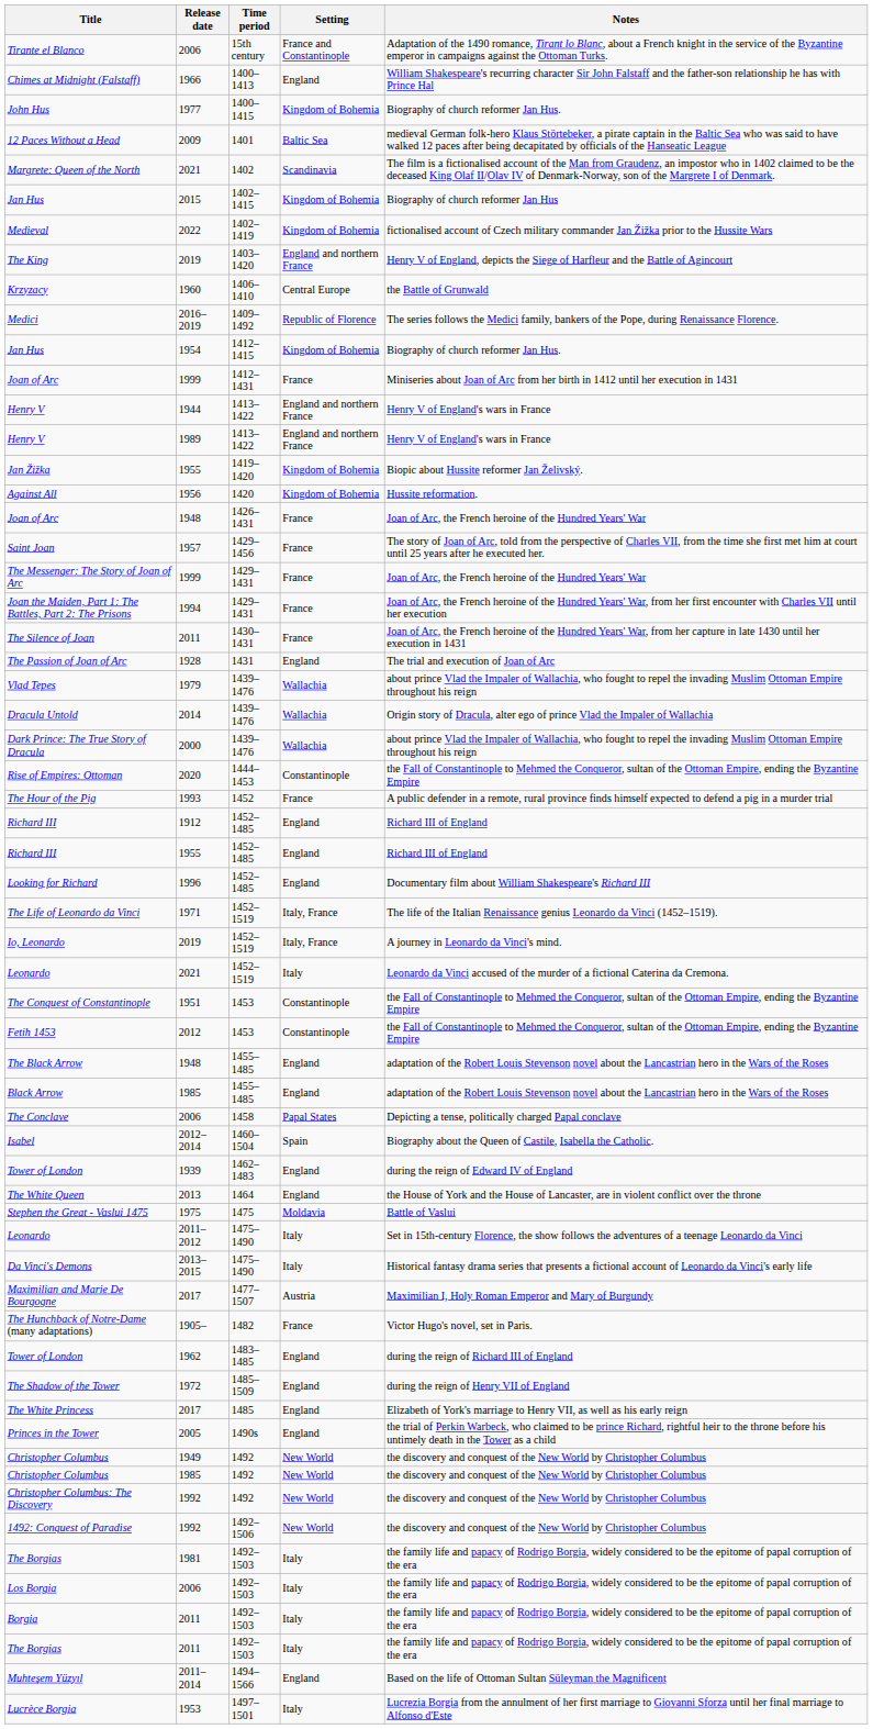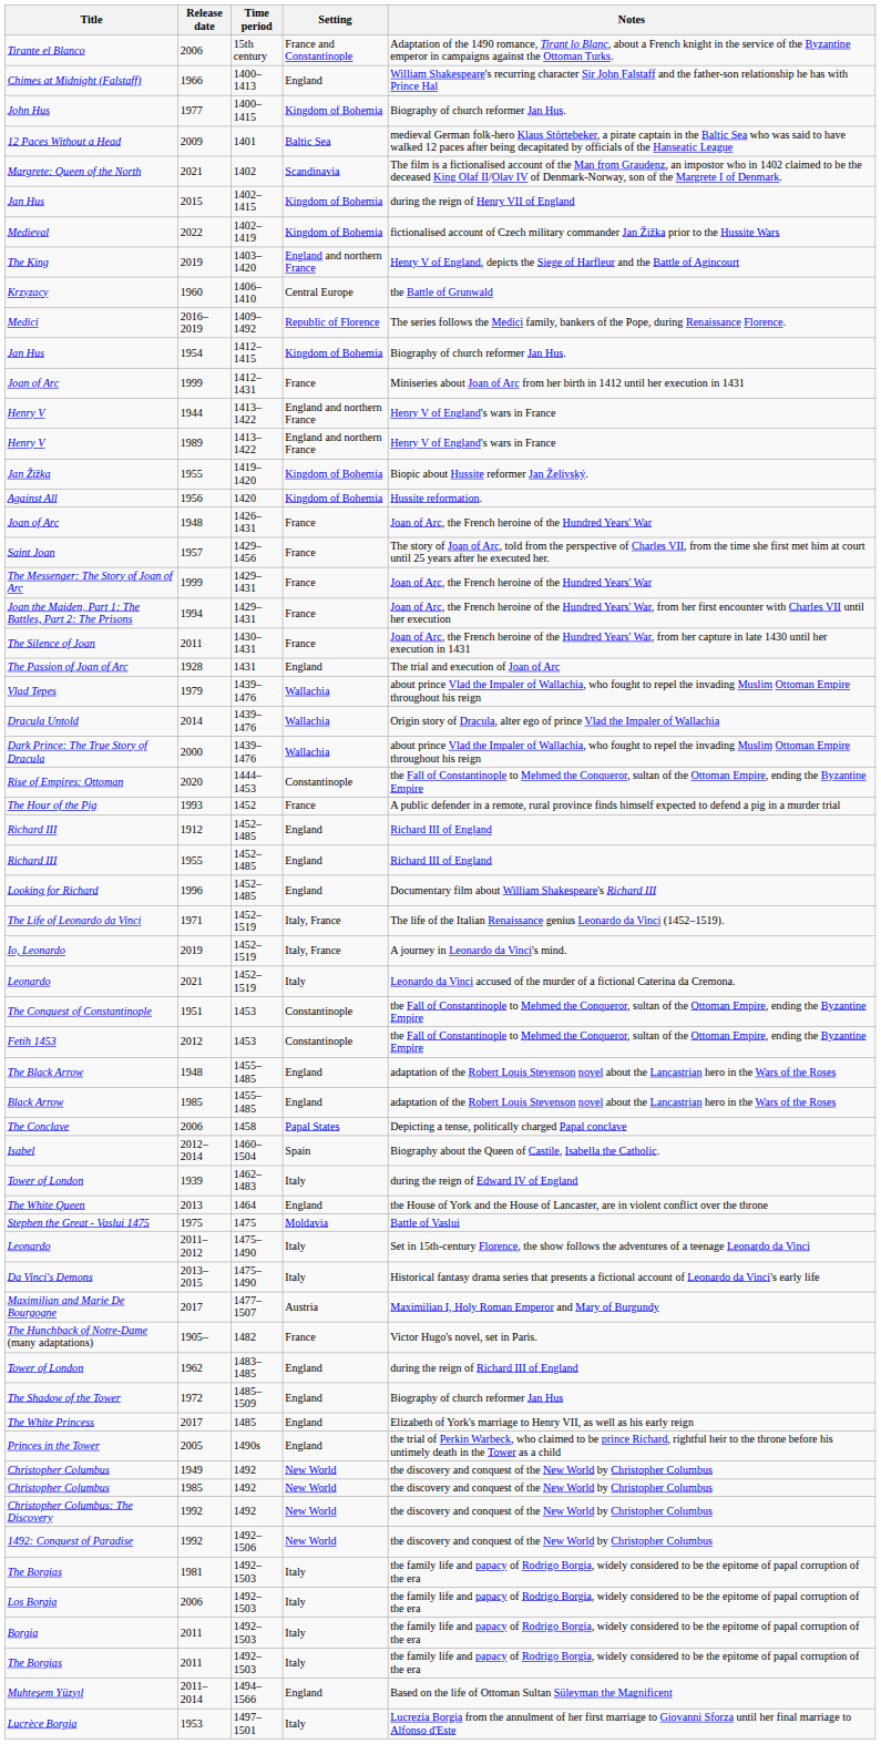 <table class="wikitable sortable">
 <tr>
 <th scope="col">Title</th>
 <th scope="col">Release date</th>
 <th scope="col">Time period</th>
 <th scope="col">Setting</th>
 <th scope="col" class="unsortable">Notes</th>
 </tr>
 <tr>
 <td><em><a href='#'>Tirante el Blanco</a></em></td>
 <td>2006</td>
 <td>15th century</td>
 <td>France and <a href='#'>Constantinople</a></td>
 <td>Adaptation of the 1490 romance, <em><a href='#'>Tirant lo Blanc</a></em>, about a French knight in the service of the <a href='#'>Byzantine</a> emperor in campaigns against the <a href='#'>Ottoman Turks</a>.</td>
 </tr>
 <tr>
 <td><em><a href='#'>Chimes at Midnight (Falstaff)</a></em></td>
 <td>1966</td>
 <td>1400–1413</td>
 <td>England</td>
 <td><a href='#'>William Shakespeare</a>'s recurring character <a href='#'>Sir John Falstaff</a> and the father-son relationship he has with <a href='#'>Prince Hal</a></td>
 </tr>
 <tr>
 <td><em><a href='#'>John Hus</a></em></td>
 <td>1977</td>
 <td>1400–1415</td>
 <td><a href='#'>Kingdom of Bohemia</a></td>
 <td>Biography of church reformer <a href='#'>Jan Hus</a>.</td>
 </tr>
 <tr>
 <td><em><a href='#'>12 Paces Without a Head</a></em></td>
 <td>2009</td>
 <td>1401</td>
 <td><a href='#'>Baltic Sea</a></td>
 <td>medieval German folk-hero <a href='#'>Klaus Störtebeker</a>, a pirate captain in the <a href='#'>Baltic Sea</a> who was said to have walked 12 paces after being decapitated by officials of the <a href='#'>Hanseatic League</a></td>
 </tr>
 <tr>
 <td><em><a href='#'>Margrete: Queen of the North</a></em></td>
 <td>2021</td>
 <td>1402</td>
 <td><a href='#'>Scandinavia</a></td>
 <td>The film is a fictionalised account of the <a href='#'>Man from Graudenz</a>, an impostor who in 1402 claimed to be the deceased <a href='#'>King Olaf II</a>/<a href='#'>Olav IV</a> of Denmark-Norway, son of the <a href='#'>Margrete I of Denmark</a>.</td>
 </tr>
 <tr>
 <td><em><a href='#'>Jan Hus</a></em></td>
 <td>2015</td>
 <td>1402–1415</td>
 <td><a href='#'>Kingdom of Bohemia</a></td>
-<td>Biography of church reformer <a href='#'>Jan Hus</a></td>
+<td>during the reign of <a href='#'>Henry VII of England</a></td>
 </tr>
 <tr>
 <td><em><a href='#'>Medieval</a></em></td>
 <td>2022</td>
 <td>1402–1419</td>
 <td><a href='#'>Kingdom of Bohemia</a></td>
 <td>fictionalised account of Czech military commander <a href='#'>Jan Žižka</a> prior to the <a href='#'>Hussite Wars</a></td>
 </tr>
 <tr>
 <td><em><a href='#'>The King</a></em></td>
 <td>2019</td>
 <td>1403–1420</td>
 <td><a href='#'>England</a> and northern <a href='#'>France</a></td>
 <td><a href='#'>Henry V of England</a>, depicts the <a href='#'>Siege of Harfleur</a> and the <a href='#'>Battle of Agincourt</a></td>
 </tr>
 <tr>
 <td><em><a href='#'>Krzyzacy</a></em></td>
 <td>1960</td>
 <td>1406–1410</td>
 <td>Central Europe</td>
 <td>the <a href='#'>Battle of Grunwald</a></td>
 </tr>
 <tr>
 <td><em><a href='#'>Medici</a></em></td>
 <td>2016–2019</td>
 <td>1409–1492</td>
 <td><a href='#'>Republic of Florence</a></td>
 <td>The series follows the <a href='#'>Medici</a> family, bankers of the Pope, during <a href='#'>Renaissance</a> <a href='#'>Florence</a>.</td>
 </tr>
 <tr>
 <td><em><a href='#'>Jan Hus</a></em></td>
 <td>1954</td>
 <td>1412–1415</td>
 <td><a href='#'>Kingdom of Bohemia</a></td>
 <td>Biography of church reformer <a href='#'>Jan Hus</a>.</td>
 </tr>
 <tr>
 <td><em><a href='#'>Joan of Arc</a></em></td>
 <td>1999</td>
 <td>1412–1431</td>
 <td>France</td>
 <td>Miniseries about <a href='#'>Joan of Arc</a> from her birth in 1412 until her execution in 1431</td>
 </tr>
 <tr>
 <td><em><a href='#'>Henry V</a></em></td>
 <td>1944</td>
 <td>1413–1422</td>
 <td>England and northern France</td>
 <td><a href='#'>Henry V of England</a>'s wars in France</td>
 </tr>
 <tr>
 <td><em><a href='#'>Henry V</a></em></td>
 <td>1989</td>
 <td>1413–1422</td>
 <td>England and northern France</td>
 <td><a href='#'>Henry V of England</a>'s wars in France</td>
 </tr>
 <tr>
 <td><em><a href='#'>Jan Žižka</a></em></td>
 <td>1955</td>
 <td>1419–1420</td>
 <td><a href='#'>Kingdom of Bohemia</a></td>
 <td>Biopic about <a href='#'>Hussite</a> reformer <a href='#'>Jan Želivský</a>.</td>
 </tr>
 <tr>
 <td><em><a href='#'>Against All</a></em></td>
 <td>1956</td>
 <td>1420</td>
 <td><a href='#'>Kingdom of Bohemia</a></td>
 <td><a href='#'>Hussite reformation</a>.</td>
 </tr>
 <tr>
 <td><em><a href='#'>Joan of Arc</a></em></td>
 <td>1948</td>
 <td>1426–1431</td>
 <td>France</td>
 <td><a href='#'>Joan of Arc</a>, the French heroine of the <a href='#'>Hundred Years' War</a></td>
 </tr>
 <tr>
 <td><em><a href='#'>Saint Joan</a></em></td>
 <td>1957</td>
 <td>1429–1456</td>
 <td>France</td>
 <td>The story of <a href='#'>Joan of Arc</a>, told from the perspective of <a href='#'>Charles VII</a>, from the time she first met him at court until 25 years after he executed her.</td>
 </tr>
 <tr>
 <td><em><a href='#'>The Messenger: The Story of Joan of Arc</a></em></td>
 <td>1999</td>
 <td>1429–1431</td>
 <td>France</td>
 <td><a href='#'>Joan of Arc</a>, the French heroine of the <a href='#'>Hundred Years' War</a></td>
 </tr>
 <tr>
 <td><em><a href='#'>Joan the Maiden, Part 1: The Battles, Part 2: The Prisons</a></em></td>
 <td>1994</td>
 <td>1429–1431</td>
 <td>France</td>
 <td><a href='#'>Joan of Arc</a>, the French heroine of the <a href='#'>Hundred Years' War</a>, from her first encounter with <a href='#'>Charles VII</a> until her execution</td>
 </tr>
 <tr>
 <td><em><a href='#'>The Silence of Joan</a></em></td>
 <td>2011</td>
 <td>1430–1431</td>
 <td>France</td>
 <td><a href='#'>Joan of Arc</a>, the French heroine of the <a href='#'>Hundred Years' War</a>, from her capture in late 1430 until her execution in 1431</td>
 </tr>
 <tr>
 <td><em><a href='#'>The Passion of Joan of Arc</a></em></td>
 <td>1928</td>
 <td>1431</td>
 <td>England</td>
 <td>The trial and execution of <a href='#'>Joan of Arc</a></td>
 </tr>
 <tr>
 <td><em><a href='#'>Vlad Tepes</a></em></td>
 <td>1979</td>
 <td>1439–1476</td>
 <td><a href='#'>Wallachia</a></td>
 <td>about prince <a href='#'>Vlad the Impaler of Wallachia</a>, who fought to repel the invading <a href='#'>Muslim</a> <a href='#'>Ottoman Empire</a> throughout his reign</td>
 </tr>
 <tr>
 <td><em><a href='#'>Dracula Untold</a></em></td>
 <td>2014</td>
 <td>1439–1476</td>
 <td><a href='#'>Wallachia</a></td>
 <td>Origin story of <a href='#'>Dracula</a>, alter ego of prince <a href='#'>Vlad the Impaler of Wallachia</a></td>
 </tr>
 <tr>
 <td><em><a href='#'>Dark Prince: The True Story of Dracula</a></em></td>
 <td>2000</td>
 <td>1439–1476</td>
 <td><a href='#'>Wallachia</a></td>
 <td>about prince <a href='#'>Vlad the Impaler of Wallachia</a>, who fought to repel the invading <a href='#'>Muslim</a> <a href='#'>Ottoman Empire</a> throughout his reign</td>
 </tr>
 <tr>
 <td><em><a href='#'>Rise of Empires: Ottoman</a></em></td>
 <td>2020</td>
 <td>1444–1453</td>
 <td>Constantinople</td>
 <td>the <a href='#'>Fall of Constantinople</a> to <a href='#'>Mehmed the Conqueror</a>, sultan of the <a href='#'>Ottoman Empire</a>, ending the <a href='#'>Byzantine Empire</a></td>
 </tr>
 <tr>
 <td><em><a href='#'>The Hour of the Pig</a></em></td>
 <td>1993</td>
 <td>1452</td>
 <td>France</td>
 <td>A public defender in a remote, rural province finds himself expected to defend a pig in a murder trial</td>
 </tr>
 <tr>
 <td><em><a href='#'>Richard III</a></em></td>
 <td>1912</td>
 <td>1452–1485</td>
 <td>England</td>
 <td><a href='#'>Richard III of England</a></td>
 </tr>
 <tr>
 <td><em><a href='#'>Richard III</a></em></td>
 <td>1955</td>
 <td>1452–1485</td>
 <td>England</td>
 <td><a href='#'>Richard III of England</a></td>
 </tr>
 <tr>
 <td><em><a href='#'>Looking for Richard</a></em></td>
 <td>1996</td>
 <td>1452–1485</td>
 <td>England</td>
 <td>Documentary film about <a href='#'>William Shakespeare</a>'s <em><a href='#'>Richard III</a></em></td>
 </tr>
 <tr>
 <td><em><a href='#'>The Life of Leonardo da Vinci</a></em></td>
 <td>1971</td>
 <td>1452–1519</td>
 <td>Italy, France</td>
 <td>The life of the Italian <a href='#'>Renaissance</a> genius <a href='#'>Leonardo da Vinci</a> (1452–1519).</td>
 </tr>
 <tr>
 <td><em><a href='#'>Io, Leonardo</a></em></td>
 <td>2019</td>
 <td>1452–1519</td>
 <td>Italy, France</td>
 <td>A journey in <a href='#'>Leonardo da Vinci</a>'s mind.</td>
 </tr>
 <tr>
 <td><em><a href='#'>Leonardo</a></em></td>
 <td>2021</td>
 <td>1452–1519</td>
 <td>Italy</td>
 <td><a href='#'>Leonardo da Vinci</a> accused of the murder of a fictional Caterina da Cremona.</td>
 </tr>
 <tr>
 <td><em><a href='#'>The Conquest of Constantinople</a></em></td>
 <td>1951</td>
 <td>1453</td>
 <td>Constantinople</td>
 <td>the <a href='#'>Fall of Constantinople</a> to <a href='#'>Mehmed the Conqueror</a>, sultan of the <a href='#'>Ottoman Empire</a>, ending the <a href='#'>Byzantine Empire</a></td>
 </tr>
 <tr>
 <td><em><a href='#'>Fetih 1453</a></em></td>
 <td>2012</td>
 <td>1453</td>
 <td>Constantinople</td>
 <td>the <a href='#'>Fall of Constantinople</a> to <a href='#'>Mehmed the Conqueror</a>, sultan of the <a href='#'>Ottoman Empire</a>, ending the <a href='#'>Byzantine Empire</a></td>
 </tr>
 <tr>
 <td><em><a href='#'>The Black Arrow</a></em></td>
 <td>1948</td>
 <td>1455–1485</td>
 <td>England</td>
 <td>adaptation of the <a href='#'>Robert Louis Stevenson</a> <a href='#'>novel</a> about the <a href='#'>Lancastrian</a> hero in the <a href='#'>Wars of the Roses</a></td>
 </tr>
 <tr>
 <td><em><a href='#'>Black Arrow</a></em></td>
 <td>1985</td>
 <td>1455–1485</td>
 <td>England</td>
 <td>adaptation of the <a href='#'>Robert Louis Stevenson</a> <a href='#'>novel</a> about the <a href='#'>Lancastrian</a> hero in the <a href='#'>Wars of the Roses</a></td>
 </tr>
 <tr>
 <td><em><a href='#'>The Conclave</a></em></td>
 <td>2006</td>
 <td>1458</td>
 <td><a href='#'>Papal States</a></td>
 <td>Depicting a tense, politically charged <a href='#'>Papal conclave</a></td>
 </tr>
 <tr>
 <td><em><a href='#'>Isabel</a></em></td>
 <td>2012–2014</td>
 <td>1460–1504</td>
 <td>Spain</td>
 <td>Biography about the Queen of <a href='#'>Castile</a>, <a href='#'>Isabella the Catholic</a>.</td>
 </tr>
 <tr>
 <td><em><a href='#'>Tower of London</a></em></td>
 <td>1939</td>
 <td>1462–1483</td>
-<td>England</td>
+<td>Italy</td>
 <td>during the reign of <a href='#'>Edward IV of England</a></td>
 </tr>
 <tr>
 <td><em><a href='#'>The White Queen</a></em></td>
 <td>2013</td>
 <td>1464</td>
 <td>England</td>
 <td>the House of York and the House of Lancaster, are in violent conflict over the throne</td>
 </tr>
 <tr>
 <td><em><a href='#'>Stephen the Great - Vaslui 1475</a></em></td>
 <td>1975</td>
 <td>1475</td>
 <td><a href='#'>Moldavia</a></td>
 <td><a href='#'>Battle of Vaslui</a></td>
 </tr>
 <tr>
 <td><em><a href='#'>Leonardo</a></em></td>
 <td>2011–2012</td>
 <td>1475–1490</td>
 <td>Italy</td>
 <td>Set in 15th-century <a href='#'>Florence</a>, the show follows the adventures of a teenage <a href='#'>Leonardo da Vinci</a></td>
 </tr>
 <tr>
 <td><em><a href='#'>Da Vinci's Demons</a></em></td>
 <td>2013–2015</td>
 <td>1475–1490</td>
 <td>Italy</td>
 <td>Historical fantasy drama series that presents a fictional account of <a href='#'>Leonardo da Vinci</a>'s early life</td>
 </tr>
 <tr>
 <td><em><a href='#'>Maximilian and Marie De Bourgogne</a></em></td>
 <td>2017</td>
 <td>1477–1507</td>
 <td>Austria</td>
 <td><a href='#'>Maximilian I, Holy Roman Emperor</a> and <a href='#'>Mary of Burgundy</a></td>
 </tr>
 <tr>
 <td><em><a href='#'>The Hunchback of Notre-Dame</a></em> (many adaptations)</td>
 <td>1905–</td>
 <td>1482</td>
 <td>France</td>
 <td>Victor Hugo's novel, set in Paris.</td>
 </tr>
 <tr>
 <td><em><a href='#'>Tower of London</a></em></td>
 <td>1962</td>
 <td>1483–1485</td>
 <td>England</td>
 <td>during the reign of <a href='#'>Richard III of England</a></td>
 </tr>
 <tr>
 <td><em><a href='#'>The Shadow of the Tower</a></em></td>
 <td>1972</td>
 <td>1485–1509</td>
 <td>England</td>
-<td>during the reign of <a href='#'>Henry VII of England</a></td>
+<td>Biography of church reformer <a href='#'>Jan Hus</a></td>
 </tr>
 <tr>
 <td><em><a href='#'>The White Princess</a></em></td>
 <td>2017</td>
 <td>1485</td>
 <td>England</td>
 <td>Elizabeth of York's marriage to Henry VII, as well as his early reign</td>
 </tr>
 <tr>
 <td><em><a href='#'>Princes in the Tower</a></em></td>
 <td>2005</td>
 <td>1490s</td>
 <td>England</td>
 <td>the trial of <a href='#'>Perkin Warbeck</a>, who claimed to be <a href='#'>prince Richard</a>, rightful heir to the throne before his untimely death in the <a href='#'>Tower</a> as a child</td>
 </tr>
 <tr>
 <td><em><a href='#'>Christopher Columbus</a></em></td>
 <td>1949</td>
 <td>1492</td>
 <td><a href='#'>New World</a></td>
 <td>the discovery and conquest of the <a href='#'>New World</a> by <a href='#'>Christopher Columbus</a></td>
 </tr>
 <tr>
 <td><em><a href='#'>Christopher Columbus</a></em></td>
 <td>1985</td>
 <td>1492</td>
 <td><a href='#'>New World</a></td>
 <td>the discovery and conquest of the <a href='#'>New World</a> by <a href='#'>Christopher Columbus</a></td>
 </tr>
 <tr>
 <td><em><a href='#'>Christopher Columbus: The Discovery</a></em></td>
 <td>1992</td>
 <td>1492</td>
 <td><a href='#'>New World</a></td>
 <td>the discovery and conquest of the <a href='#'>New World</a> by <a href='#'>Christopher Columbus</a></td>
 </tr>
 <tr>
 <td><em><a href='#'>1492: Conquest of Paradise</a></em></td>
 <td>1992</td>
 <td>1492–1506</td>
 <td><a href='#'>New World</a></td>
 <td>the discovery and conquest of the <a href='#'>New World</a> by <a href='#'>Christopher Columbus</a></td>
 </tr>
 <tr>
 <td><em><a href='#'>The Borgias</a></em></td>
 <td>1981</td>
 <td>1492–1503</td>
 <td>Italy</td>
 <td>the family life and <a href='#'>papacy</a> of <a href='#'>Rodrigo Borgia</a>, widely considered to be the epitome of papal corruption of the era</td>
 </tr>
 <tr>
 <td><em><a href='#'>Los Borgia</a></em></td>
 <td>2006</td>
 <td>1492–1503</td>
 <td>Italy</td>
 <td>the family life and <a href='#'>papacy</a> of <a href='#'>Rodrigo Borgia</a>, widely considered to be the epitome of papal corruption of the era</td>
 </tr>
 <tr>
 <td><em><a href='#'>Borgia</a></em></td>
 <td>2011</td>
 <td>1492–1503</td>
 <td>Italy</td>
 <td>the family life and <a href='#'>papacy</a> of <a href='#'>Rodrigo Borgia</a>, widely considered to be the epitome of papal corruption of the era</td>
 </tr>
 <tr>
 <td><em><a href='#'>The Borgias</a></em></td>
 <td>2011</td>
 <td>1492–1503</td>
 <td>Italy</td>
 <td>the family life and <a href='#'>papacy</a> of <a href='#'>Rodrigo Borgia</a>, widely considered to be the epitome of papal corruption of the era</td>
 </tr>
 <tr>
 <td><em><a href='#'>Muhteşem Yüzyıl</a></em></td>
 <td>2011–2014</td>
 <td>1494–1566</td>
 <td>England</td>
 <td>Based on the life of Ottoman Sultan <a href='#'>Süleyman the Magnificent</a></td>
 </tr>
 <tr>
 <td><em><a href='#'>Lucrèce Borgia</a></em></td>
 <td>1953</td>
 <td>1497–1501</td>
 <td>Italy</td>
 <td><a href='#'>Lucrezia Borgia</a> from the annulment of her first marriage to <a href='#'>Giovanni Sforza</a> until her final marriage to <a href='#'>Alfonso d'Este</a></td>
 </tr>
 </table>
